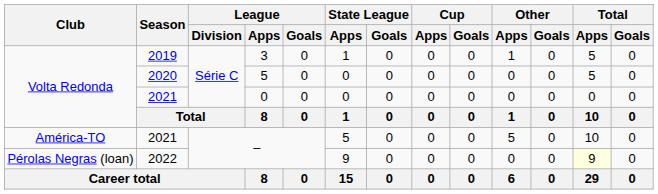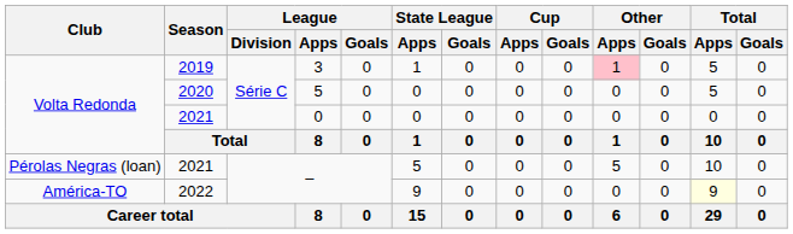 <table class="wikitable" style="text-align: center">
 <tr>
 <th rowspan="2">Club</th>
 <th rowspan="2">Season</th>
 <th colspan="3">League</th>
 <th colspan="2">State League</th>
 <th colspan="2">Cup</th>
 <th colspan="2">Other</th>
 <th colspan="2">Total</th>
 </tr>
 <tr>
 <th>Division</th>
 <th>Apps</th>
 <th>Goals</th>
 <th>Apps</th>
 <th>Goals</th>
 <th>Apps</th>
 <th>Goals</th>
 <th>Apps</th>
 <th>Goals</th>
 <th>Apps</th>
 <th>Goals</th>
 </tr>
 <tr>
 <td rowspan="4"><a href='#'>Volta Redonda</a></td>
 <td><a href='#'>2019</a></td>
 <td rowspan="3"><a href='#'>Série C</a></td>
 <td>3</td>
 <td>0</td>
 <td>1</td>
 <td>0</td>
 <td>0</td>
 <td>0</td>
-<td>1</td>
+<td style="background: pink;">1</td>
 <td>0</td>
 <td>5</td>
 <td>0</td>
 </tr>
 <tr>
 <td><a href='#'>2020</a></td>
 <td>5</td>
 <td>0</td>
 <td>0</td>
 <td>0</td>
 <td>0</td>
 <td>0</td>
 <td>0</td>
 <td>0</td>
 <td>5</td>
 <td>0</td>
 </tr>
 <tr>
 <td><a href='#'>2021</a></td>
 <td>0</td>
 <td>0</td>
 <td>0</td>
 <td>0</td>
 <td>0</td>
 <td>0</td>
 <td>0</td>
 <td>0</td>
 <td>0</td>
 <td>0</td>
 </tr>
 <tr>
 <th colspan="2"><strong>Total</strong></th>
 <th>8</th>
 <th>0</th>
 <th>1</th>
 <th>0</th>
 <th>0</th>
 <th>0</th>
 <th>1</th>
 <th>0</th>
 <th>10</th>
 <th>0</th>
 </tr>
 <tr>
-<td><a href='#'>América-TO</a></td>
+<td><a href='#'>Pérolas Negras</a> (loan)</td>
 <td>2021</td>
 <td colspan="3" rowspan="2">–</td>
 <td>5</td>
 <td>0</td>
 <td>0</td>
 <td>0</td>
 <td>5</td>
 <td>0</td>
 <td>10</td>
 <td>0</td>
 </tr>
 <tr>
-<td><a href='#'>Pérolas Negras</a> (loan)</td>
+<td><a href='#'>América-TO</a></td>
 <td>2022</td>
 <td>9</td>
 <td>0</td>
 <td>0</td>
 <td>0</td>
 <td>0</td>
 <td>0</td>
 <td style="background: lightyellow;">9</td>
 <td>0</td>
 </tr>
 <tr>
 <th colspan="3"><strong>Career total</strong></th>
 <th>8</th>
 <th>0</th>
 <th>15</th>
 <th>0</th>
 <th>0</th>
 <th>0</th>
 <th>6</th>
 <th>0</th>
 <th>29</th>
 <th>0</th>
 </tr>
 </table>
